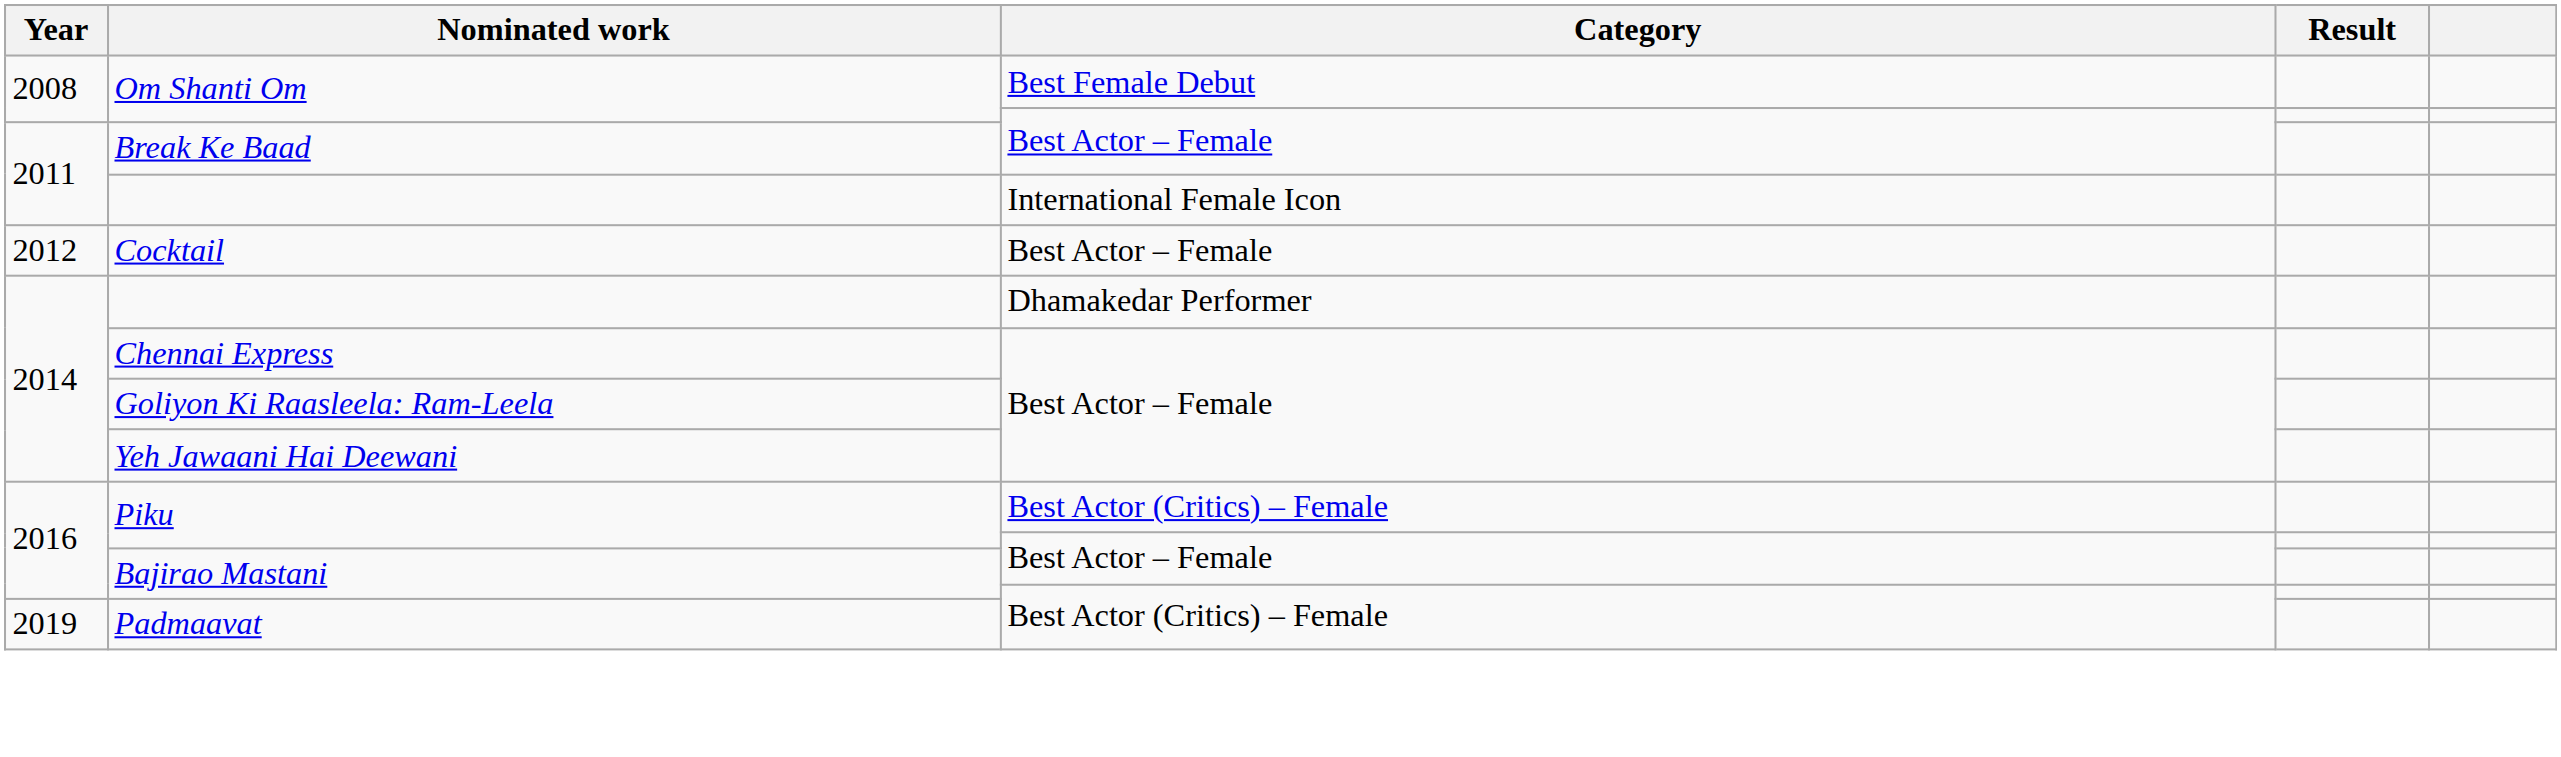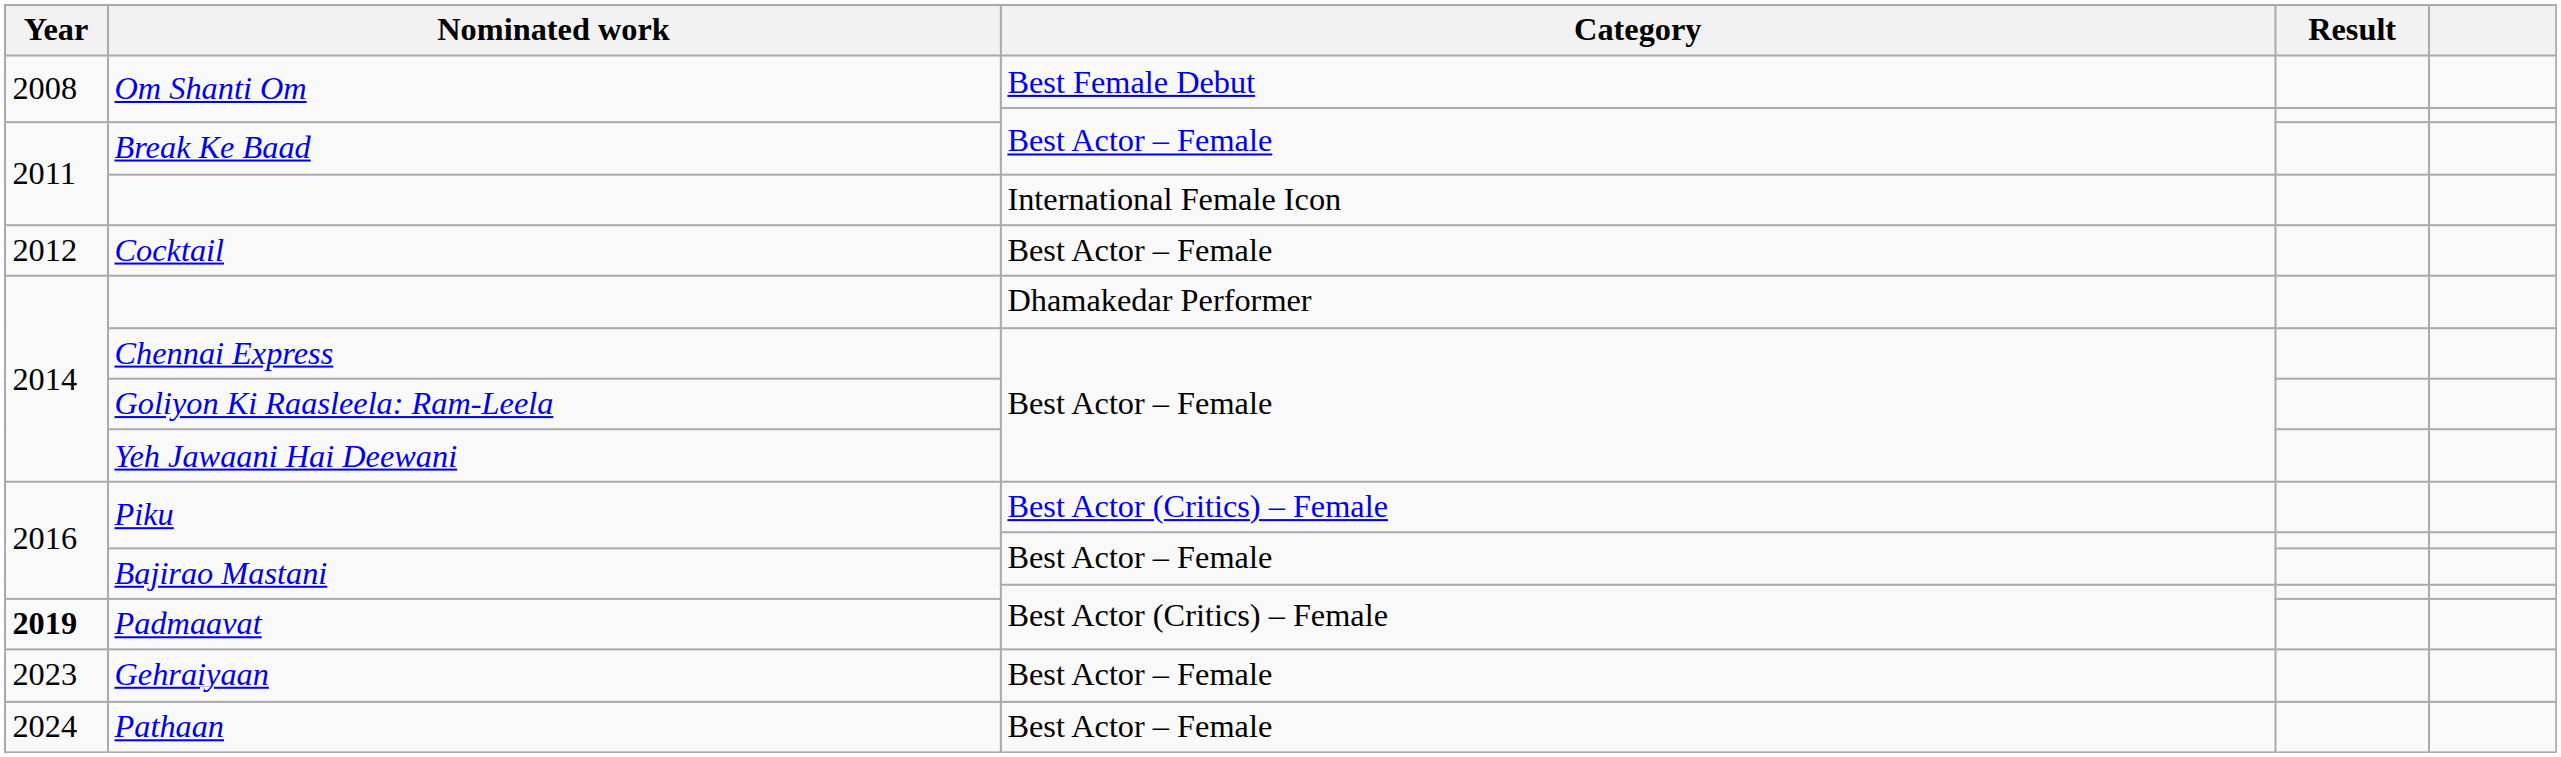 <table class="wikitable" style="width:100%;">
 <tr>
 <th scope="col" style="width:4%;">Year</th>
 <th scope="col" style="width:35%;">Nominated work</th>
 <th scope="col" style="width:50%;">Category</th>
 <th scope="col" style="width:6%;">Result</th>
 <th scope="col" style="width:5%;"></th>
 </tr>
 <tr>
 <td rowspan="2">2008</td>
 <td rowspan="2"><em><a href='#'>Om Shanti Om</a></em></td>
 <td><a href='#'>Best Female Debut</a></td>
 <td></td>
 <td style="text-align:center;"></td>
 </tr>
 <tr>
 <td rowspan="2"><a href='#'>Best Actor – Female</a></td>
 <td></td>
 <td style="text-align:center;"></td>
 </tr>
 <tr>
 <td rowspan="2">2011</td>
 <td><em><a href='#'>Break Ke Baad</a></em></td>
 <td></td>
 <td style="text-align:center;"></td>
 </tr>
 <tr>
 <td></td>
 <td>International Female Icon</td>
 <td></td>
 <td style="text-align:center;"></td>
 </tr>
 <tr>
 <td>2012</td>
 <td><em><a href='#'>Cocktail</a></em></td>
 <td>Best Actor – Female</td>
 <td></td>
 <td style="text-align:center;"></td>
 </tr>
 <tr>
 <td rowspan="4">2014</td>
 <td></td>
 <td>Dhamakedar Performer</td>
 <td></td>
 <td style="text-align:center;"></td>
 </tr>
 <tr>
 <td><em><a href='#'>Chennai Express</a></em></td>
 <td rowspan="3">Best Actor – Female</td>
 <td></td>
 <td style="text-align:center;"></td>
 </tr>
 <tr>
 <td><em><a href='#'>Goliyon Ki Raasleela: Ram-Leela</a></em></td>
 <td></td>
 <td style="text-align:center;"></td>
 </tr>
 <tr>
 <td><em><a href='#'>Yeh Jawaani Hai Deewani</a></em></td>
 <td></td>
 <td style="text-align:center;"></td>
 </tr>
 <tr>
 <td rowspan="4">2016</td>
 <td rowspan="2"><em><a href='#'>Piku</a></em></td>
 <td><a href='#'>Best Actor (Critics) – Female</a></td>
 <td></td>
 <td style="text-align:center;"></td>
 </tr>
 <tr>
 <td rowspan="2">Best Actor – Female</td>
 <td></td>
 <td style="text-align:center;"></td>
 </tr>
 <tr>
 <td rowspan="2"><em><a href='#'>Bajirao Mastani</a></em></td>
 <td></td>
 <td style="text-align:center;"></td>
 </tr>
 <tr>
 <td rowspan="2">Best Actor (Critics) – Female</td>
 <td></td>
 <td style="text-align:center;"></td>
 </tr>
 <tr>
-<td>2019</td>
+<td><strong>2019</strong></td>
 <td><em><a href='#'>Padmaavat</a></em></td>
 <td></td>
 <td align="center"></td>
 </tr>
+<tr>
+<td>2023</td>
+<td><em><a href='#'>Gehraiyaan</a></em></td>
+<td>Best Actor – Female</td>
+<td></td>
+<td align="center"></td>
+</tr>
+<tr>
+<td>2024</td>
+<td><em><a href='#'>Pathaan</a></em></td>
+<td>Best Actor – Female</td>
+<td></td>
+<td align="center"></td>
+</tr>
 </table>
